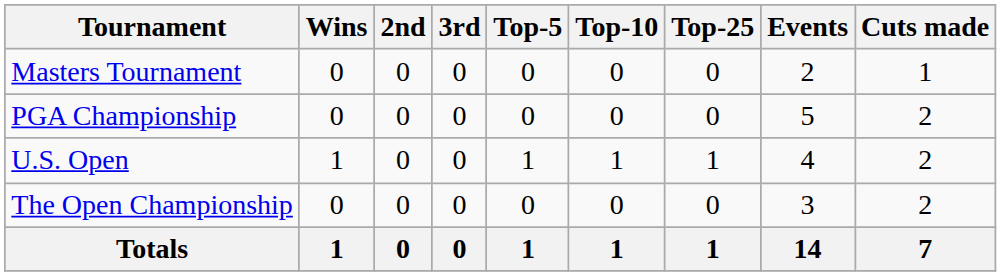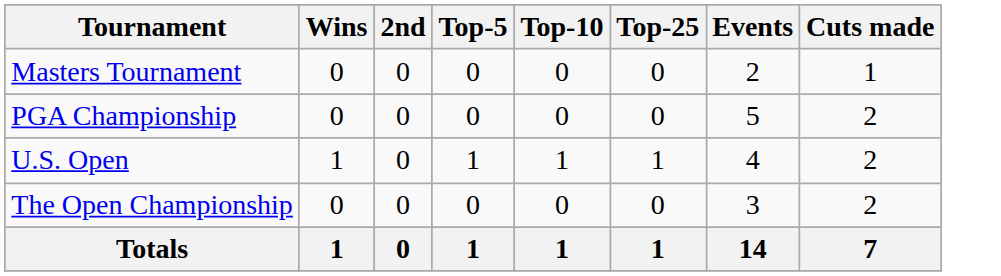 <table class=wikitable style=text-align:center>
 <tr>
 <th>Tournament</th>
 <th>Wins</th>
 <th>2nd</th>
-<th>3rd</th>
 <th>Top-5</th>
 <th>Top-10</th>
 <th>Top-25</th>
 <th>Events</th>
 <th>Cuts made</th>
 </tr>
 <tr>
 <td align=left><a href='#'>Masters Tournament</a></td>
-<td>0</td>
 <td>0</td>
 <td>0</td>
 <td>0</td>
 <td>0</td>
 <td>0</td>
 <td>2</td>
 <td>1</td>
 </tr>
 <tr>
 <td align=left><a href='#'>PGA Championship</a></td>
 <td>0</td>
 <td>0</td>
 <td>0</td>
 <td>0</td>
 <td>0</td>
-<td>0</td>
 <td>5</td>
 <td>2</td>
 </tr>
 <tr>
 <td align=left><a href='#'>U.S. Open</a></td>
 <td>1</td>
-<td>0</td>
 <td>0</td>
 <td>1</td>
 <td>1</td>
 <td>1</td>
 <td>4</td>
 <td>2</td>
 </tr>
 <tr>
 <td align=left><a href='#'>The Open Championship</a></td>
 <td>0</td>
 <td>0</td>
 <td>0</td>
 <td>0</td>
 <td>0</td>
-<td>0</td>
 <td>3</td>
 <td>2</td>
 </tr>
 <tr>
 <th>Totals</th>
 <th>1</th>
-<th>0</th>
 <th>0</th>
 <th>1</th>
 <th>1</th>
 <th>1</th>
 <th>14</th>
 <th>7</th>
 </tr>
 </table>
